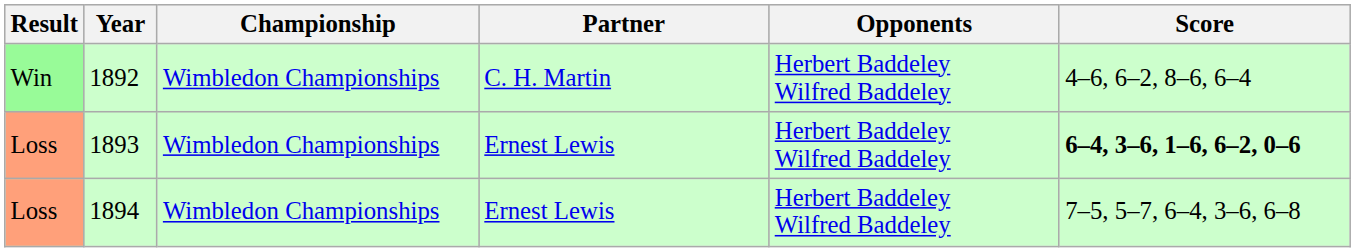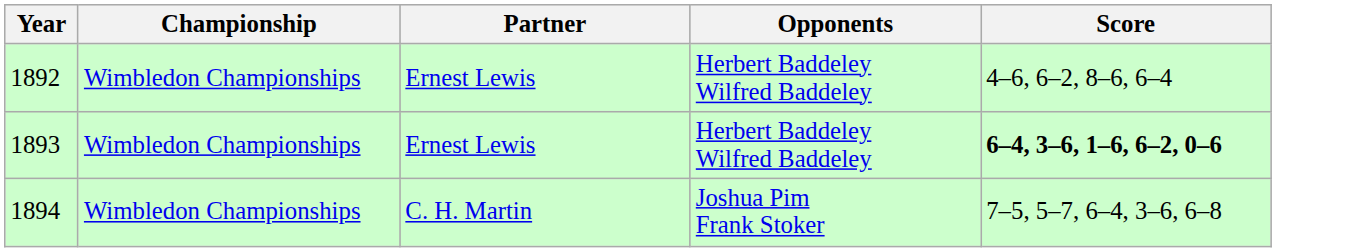 <table class="sortable wikitable">
 <tr>
-<th style="width:40px">Result</th>
 <th style="width:40px">Year</th>
 <th style="width:200px">Championship</th>
 <th style="width:180px">Partner</th>
 <th style="width:180px">Opponents</th>
 <th style="width:180px" class="unsortable">Score</th>
 </tr>
 <tr style="background:#ccffcc;">
-<td style="background:#98fb98;">Win</td>
 <td>1892</td>
 <td><a href='#'>Wimbledon Championships</a></td>
-<td> <a href='#'>C. H. Martin</a></td>
+<td> <a href='#'>Ernest Lewis</a></td>
 <td> <a href='#'>Herbert Baddeley</a><br> <a href='#'>Wilfred Baddeley</a></td>
 <td>4–6, 6–2, 8–6, 6–4</td>
 </tr>
 <tr style="background:#ccffcc;">
-<td style="background:#ffa07a;">Loss</td>
 <td>1893</td>
 <td><a href='#'>Wimbledon Championships</a></td>
 <td> <a href='#'>Ernest Lewis</a></td>
 <td> <a href='#'>Herbert Baddeley</a><br> <a href='#'>Wilfred Baddeley</a></td>
 <td><strong>6–4, 3–6, 1–6, 6–2, 0–6</strong></td>
 </tr>
 <tr style="background:#ccffcc;">
-<td style="background:#ffa07a;">Loss</td>
 <td>1894</td>
 <td><a href='#'>Wimbledon Championships</a></td>
-<td> <a href='#'>Ernest Lewis</a></td>
-<td> <a href='#'>Herbert Baddeley</a><br> <a href='#'>Wilfred Baddeley</a></td>
+<td> <a href='#'>C. H. Martin</a></td>
+<td> <a href='#'>Joshua Pim</a><br> <a href='#'>Frank Stoker</a></td>
 <td>7–5, 5–7, 6–4, 3–6, 6–8</td>
 </tr>
 </table>
